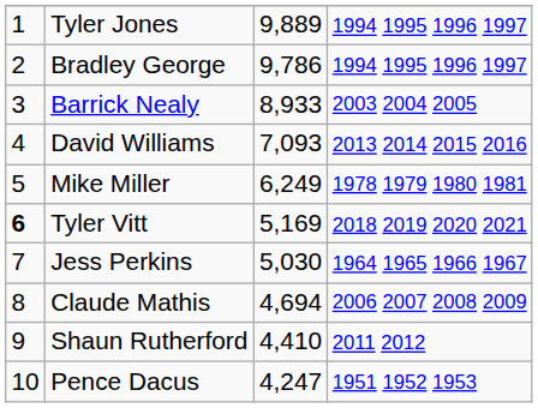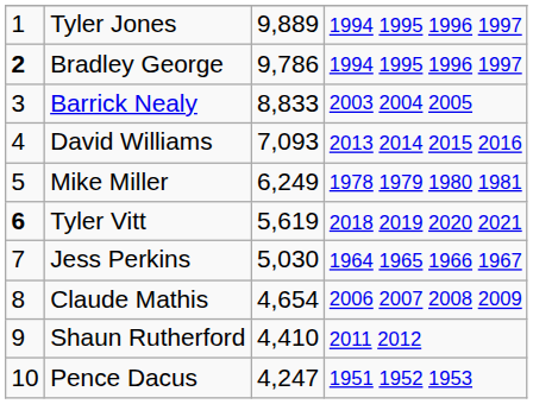 <table class="wikitable">
 <tr>
 </tr>
 <tr>
 <td>1</td>
 <td>Tyler Jones</td>
 <td><abbr>9,889</abbr></td>
 <td style="font-size:80%;"><a href='#'>1994</a> <a href='#'>1995</a> <a href='#'>1996</a> <a href='#'>1997</a></td>
 </tr>
 <tr>
-<td>2</td>
+<td><strong>2</strong></td>
 <td>Bradley George</td>
 <td><abbr>9,786</abbr></td>
 <td style="font-size:80%;"><a href='#'>1994</a> <a href='#'>1995</a> <a href='#'>1996</a> <a href='#'>1997</a></td>
 </tr>
 <tr>
 <td>3</td>
 <td><a href='#'>Barrick Nealy</a></td>
-<td><abbr>8,933</abbr></td>
+<td><abbr>8,833</abbr></td>
 <td style="font-size:80%;"><a href='#'>2003</a> <a href='#'>2004</a> <a href='#'>2005</a></td>
 </tr>
 <tr>
 <td>4</td>
 <td>David Williams</td>
 <td><abbr>7,093</abbr></td>
 <td style="font-size:80%;"><a href='#'>2013</a> <a href='#'>2014</a> <a href='#'>2015</a> <a href='#'>2016</a></td>
 </tr>
 <tr>
 <td>5</td>
 <td>Mike Miller</td>
 <td><abbr>6,249</abbr></td>
 <td style="font-size:80%;"><a href='#'>1978</a> <a href='#'>1979</a> <a href='#'>1980</a> <a href='#'>1981</a></td>
 </tr>
 <tr>
 <td><strong>6</strong></td>
 <td>Tyler Vitt</td>
-<td><abbr>5,169</abbr></td>
+<td><abbr>5,619</abbr></td>
 <td style="font-size:80%;"><a href='#'>2018</a> <a href='#'>2019</a> <a href='#'>2020</a> <a href='#'>2021</a></td>
 </tr>
 <tr>
 <td>7</td>
 <td>Jess Perkins</td>
 <td><abbr>5,030</abbr></td>
 <td style="font-size:80%;"><a href='#'>1964</a> <a href='#'>1965</a> <a href='#'>1966</a> <a href='#'>1967</a></td>
 </tr>
 <tr>
 <td>8</td>
 <td>Claude Mathis</td>
-<td><abbr>4,694</abbr></td>
+<td><abbr>4,654</abbr></td>
 <td style="font-size:80%;"><a href='#'>2006</a> <a href='#'>2007</a> <a href='#'>2008</a> <a href='#'>2009</a></td>
 </tr>
 <tr>
 <td>9</td>
 <td>Shaun Rutherford</td>
 <td><abbr>4,410</abbr></td>
 <td style="font-size:80%;"><a href='#'>2011</a> <a href='#'>2012</a></td>
 </tr>
 <tr>
 <td>10</td>
 <td>Pence Dacus</td>
 <td><abbr>4,247</abbr></td>
 <td style="font-size:80%;"><a href='#'>1951</a> <a href='#'>1952</a> <a href='#'>1953</a></td>
 </tr>
 </table>
